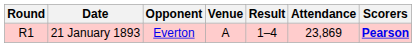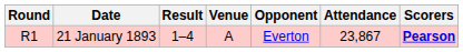 <table class="wikitable" style="font-size:100%; text-align:center">
 <tr>
 <th>Round</th>
 <th>Date</th>
+<th>Result</th>
+<th>Venue</th>
 <th>Opponent</th>
-<th>Venue</th>
-<th>Result</th>
 <th>Attendance</th>
 <th>Scorers</th>
 </tr>
 <tr style="background-color: #FFCCCC;">
 <td>R1</td>
 <td>21 January 1893</td>
+<td>1–4</td>
+<td>A</td>
 <td><a href='#'>Everton</a></td>
-<td>A</td>
-<td>1–4</td>
-<td>23,869</td>
+<td>23,867</td>
 <td><strong><a href='#'>Pearson</a></strong></td>
 </tr>
 </table>
